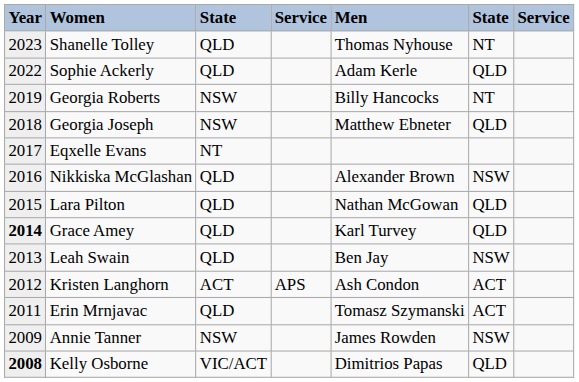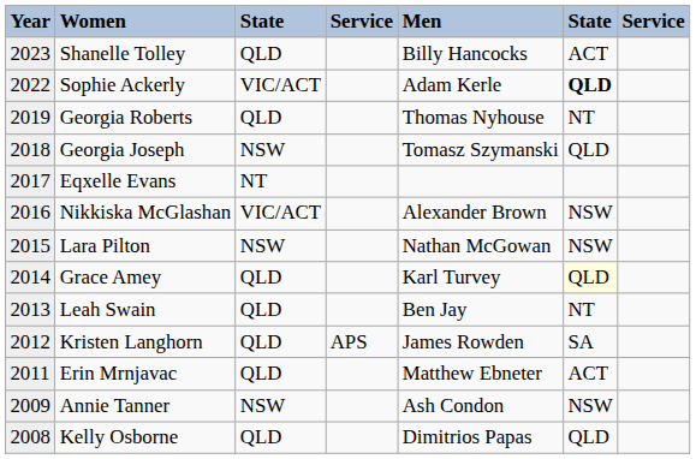 <table class="wikitable">
 <tr align=left>
 <td bgcolor=lightsteelblue><strong>Year</strong></td>
 <td bgcolor=lightsteelblue><strong>Women</strong></td>
 <td bgcolor=lightsteelblue><strong>State</strong></td>
 <td bgcolor=lightsteelblue><strong>Service</strong></td>
 <td bgcolor=lightsteelblue><strong>Men</strong></td>
 <td bgcolor=lightsteelblue><strong>State</strong></td>
 <td bgcolor=lightsteelblue><strong>Service</strong></td>
 </tr>
 <tr>
 <td style="background:#efefef;">2023</td>
 <td>Shanelle Tolley</td>
 <td>QLD</td>
 <td></td>
-<td>Thomas Nyhouse</td>
-<td>NT</td>
+<td>Billy Hancocks</td>
+<td>ACT</td>
 <td></td>
 </tr>
 <tr>
 <td style="background:#efefef;">2022</td>
 <td>Sophie Ackerly</td>
-<td>QLD</td>
+<td>VIC/ACT</td>
 <td></td>
 <td>Adam Kerle</td>
-<td>QLD</td>
+<td><strong>QLD</strong></td>
 <td></td>
 </tr>
 <tr>
 <td style="background:#efefef;">2019</td>
 <td>Georgia Roberts</td>
-<td>NSW</td>
+<td>QLD</td>
 <td></td>
-<td>Billy Hancocks</td>
+<td>Thomas Nyhouse</td>
 <td>NT</td>
 <td></td>
 </tr>
 <tr>
 <td style="background:#efefef;">2018</td>
 <td>Georgia Joseph</td>
 <td>NSW</td>
 <td></td>
-<td>Matthew Ebneter</td>
+<td>Tomasz Szymanski</td>
 <td>QLD</td>
 <td></td>
 </tr>
 <tr>
 <td style="background:#efefef;">2017</td>
 <td>Eqxelle Evans</td>
 <td>NT</td>
 <td></td>
 <td></td>
 <td></td>
 <td></td>
 </tr>
 <tr>
 <td style="background:#efefef;">2016</td>
 <td>Nikkiska McGlashan</td>
-<td>QLD</td>
+<td>VIC/ACT</td>
 <td></td>
 <td>Alexander Brown</td>
 <td>NSW</td>
 <td></td>
 </tr>
 <tr>
 <td style="background:#efefef;">2015</td>
 <td>Lara Pilton</td>
-<td>QLD</td>
+<td>NSW</td>
 <td></td>
 <td>Nathan McGowan</td>
-<td>QLD</td>
+<td>NSW</td>
 <td></td>
 </tr>
 <tr>
-<td style="background:#efefef;"><strong>2014</strong></td>
+<td style="background:#efefef;">2014</td>
 <td>Grace Amey</td>
 <td>QLD</td>
 <td></td>
 <td>Karl Turvey</td>
-<td>QLD</td>
+<td style="background: lightyellow;">QLD</td>
 <td></td>
 </tr>
 <tr>
 <td style="background:#efefef;">2013</td>
 <td>Leah Swain</td>
 <td>QLD</td>
 <td></td>
 <td>Ben Jay</td>
-<td>NSW</td>
+<td>NT</td>
 <td></td>
 </tr>
 <tr>
 <td style="background:#efefef;">2012</td>
 <td>Kristen Langhorn</td>
-<td>ACT</td>
+<td>QLD</td>
 <td>APS</td>
-<td>Ash Condon</td>
-<td>ACT</td>
+<td>James Rowden</td>
+<td>SA</td>
 <td></td>
 </tr>
 <tr>
 <td style="background:#efefef;">2011</td>
 <td>Erin Mrnjavac</td>
 <td>QLD</td>
 <td></td>
-<td>Tomasz Szymanski</td>
+<td>Matthew Ebneter</td>
 <td>ACT</td>
 <td></td>
 </tr>
 <tr>
 <td style="background:#efefef;">2009</td>
 <td>Annie Tanner</td>
 <td>NSW</td>
 <td></td>
-<td>James Rowden</td>
+<td>Ash Condon</td>
 <td>NSW</td>
 <td></td>
 </tr>
 <tr>
-<td style="background:#efefef;"><strong>2008</strong></td>
+<td style="background:#efefef;">2008</td>
 <td>Kelly Osborne</td>
-<td>VIC/ACT</td>
+<td>QLD</td>
 <td></td>
 <td>Dimitrios Papas</td>
 <td>QLD</td>
 <td></td>
 </tr>
 </table>
